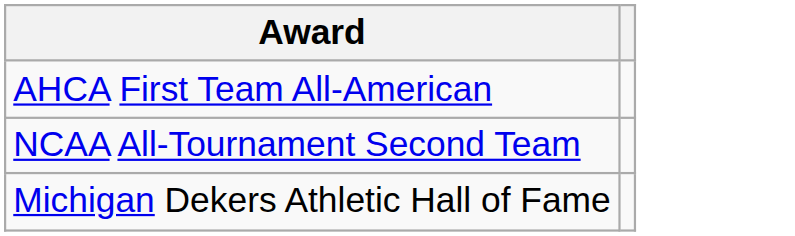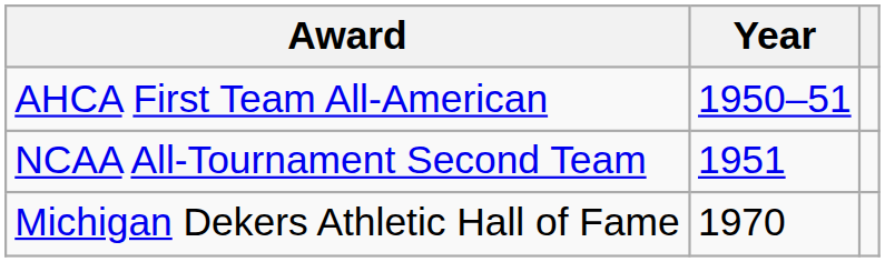 <table class="wikitable">
 <tr>
 <th>Award</th>
+<th>Year</th>
 <th></th>
 </tr>
 <tr>
 <td><a href='#'>AHCA</a> <a href='#'>First Team All-American</a></td>
+<td><a href='#'>1950–51</a></td>
 <td></td>
 </tr>
 <tr>
 <td><a href='#'>NCAA</a> <a href='#'>All-Tournament Second Team</a></td>
+<td><a href='#'>1951</a></td>
 <td></td>
 </tr>
 <tr>
 <td><a href='#'>Michigan</a> Dekers Athletic Hall of Fame</td>
+<td>1970</td>
 <td></td>
 </tr>
 </table>
